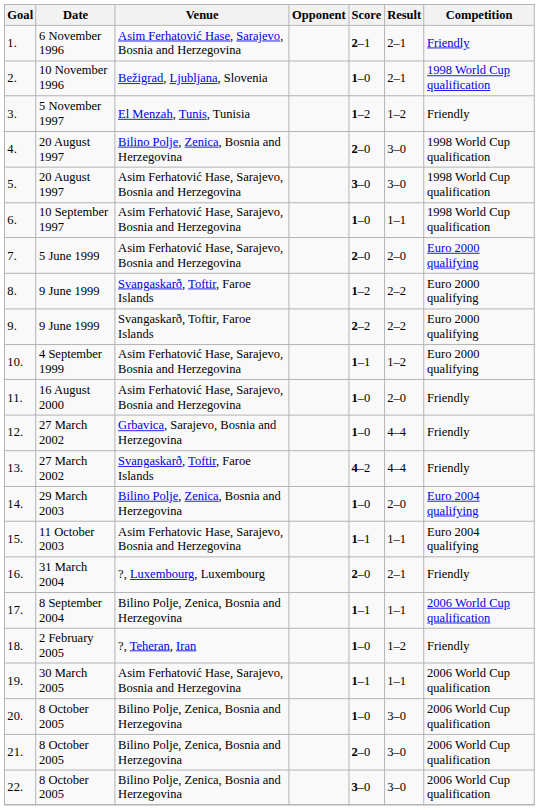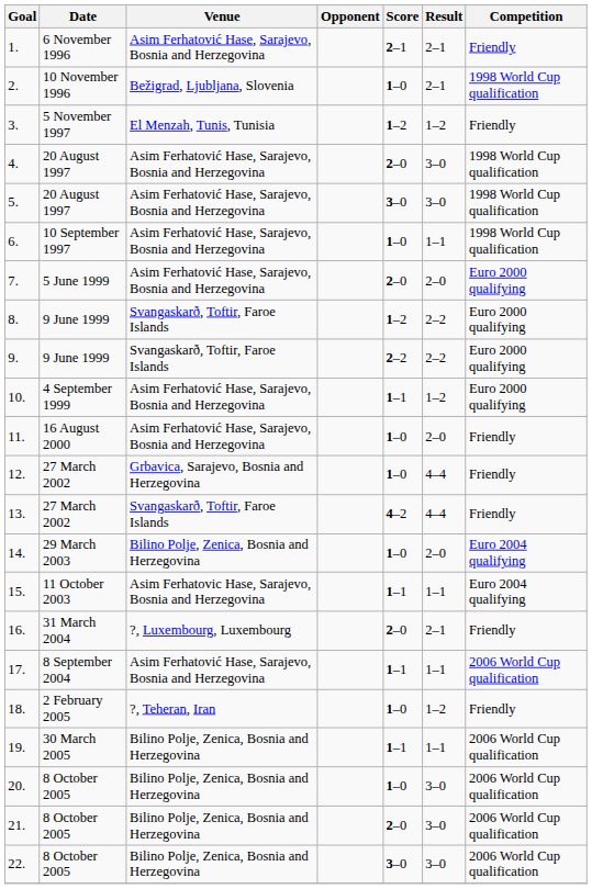 <table class="wikitable" style="font-size:90%">
 <tr>
 <th>Goal</th>
 <th>Date</th>
 <th>Venue</th>
 <th>Opponent</th>
 <th>Score</th>
 <th>Result</th>
 <th>Competition</th>
 </tr>
 <tr>
 <td>1.</td>
 <td>6 November 1996</td>
 <td><a href='#'>Asim Ferhatović Hase</a>, <a href='#'>Sarajevo</a>, Bosnia and Herzegovina</td>
 <td></td>
 <td><strong>2</strong>–1</td>
 <td>2–1</td>
 <td><a href='#'>Friendly</a></td>
 </tr>
 <tr>
 <td>2.</td>
 <td>10 November 1996</td>
 <td><a href='#'>Bežigrad</a>, <a href='#'>Ljubljana</a>, Slovenia</td>
 <td></td>
 <td><strong>1</strong>–0</td>
 <td>2–1</td>
 <td><a href='#'>1998 World Cup qualification</a></td>
 </tr>
 <tr>
 <td>3.</td>
 <td>5 November 1997</td>
 <td><a href='#'>El Menzah</a>, <a href='#'>Tunis</a>, Tunisia</td>
 <td></td>
 <td><strong>1</strong>–2</td>
 <td>1–2</td>
 <td>Friendly</td>
 </tr>
 <tr>
 <td>4.</td>
 <td>20 August 1997</td>
-<td><a href='#'>Bilino Polje</a>, <a href='#'>Zenica</a>, Bosnia and Herzegovina</td>
+<td>Asim Ferhatović Hase, Sarajevo, Bosnia and Herzegovina</td>
 <td></td>
 <td><strong>2</strong>–0</td>
 <td>3–0</td>
 <td>1998 World Cup qualification</td>
 </tr>
 <tr>
 <td>5.</td>
 <td>20 August 1997</td>
 <td>Asim Ferhatović Hase, Sarajevo, Bosnia and Herzegovina</td>
 <td></td>
 <td><strong>3</strong>–0</td>
 <td>3–0</td>
 <td>1998 World Cup qualification</td>
 </tr>
 <tr>
 <td>6.</td>
 <td>10 September 1997</td>
 <td>Asim Ferhatović Hase, Sarajevo, Bosnia and Herzegovina</td>
 <td></td>
 <td><strong>1</strong>–0</td>
 <td>1–1</td>
 <td>1998 World Cup qualification</td>
 </tr>
 <tr>
 <td>7.</td>
 <td>5 June 1999</td>
 <td>Asim Ferhatović Hase, Sarajevo, Bosnia and Herzegovina</td>
 <td></td>
 <td><strong>2</strong>–0</td>
 <td>2–0</td>
 <td><a href='#'>Euro 2000 qualifying</a></td>
 </tr>
 <tr>
 <td>8.</td>
 <td>9 June 1999</td>
 <td><a href='#'>Svangaskarð</a>, <a href='#'>Toftir</a>, Faroe Islands</td>
 <td></td>
 <td><strong>1</strong>–2</td>
 <td>2–2</td>
 <td>Euro 2000 qualifying</td>
 </tr>
 <tr>
 <td>9.</td>
 <td>9 June 1999</td>
 <td>Svangaskarð, Toftir, Faroe Islands</td>
 <td></td>
 <td><strong>2</strong>–2</td>
 <td>2–2</td>
 <td>Euro 2000 qualifying</td>
 </tr>
 <tr>
 <td>10.</td>
 <td>4 September 1999</td>
 <td>Asim Ferhatović Hase, Sarajevo, Bosnia and Herzegovina</td>
 <td></td>
 <td><strong>1</strong>–1</td>
 <td>1–2</td>
 <td>Euro 2000 qualifying</td>
 </tr>
 <tr>
 <td>11.</td>
 <td>16 August 2000</td>
 <td>Asim Ferhatović Hase, Sarajevo, Bosnia and Herzegovina</td>
 <td></td>
 <td><strong>1</strong>–0</td>
 <td>2–0</td>
 <td>Friendly</td>
 </tr>
 <tr>
 <td>12.</td>
 <td>27 March 2002</td>
 <td><a href='#'>Grbavica</a>, Sarajevo, Bosnia and Herzegovina</td>
 <td></td>
 <td><strong>1</strong>–0</td>
 <td>4–4</td>
 <td>Friendly</td>
 </tr>
 <tr>
 <td>13.</td>
 <td>27 March 2002</td>
 <td><a href='#'>Svangaskarð</a>, <a href='#'>Toftir</a>, Faroe Islands</td>
 <td></td>
 <td><strong>4</strong>–2</td>
 <td>4–4</td>
 <td>Friendly</td>
 </tr>
 <tr>
 <td>14.</td>
 <td>29 March 2003</td>
 <td><a href='#'>Bilino Polje</a>, <a href='#'>Zenica</a>, Bosnia and Herzegovina</td>
 <td></td>
 <td><strong>1</strong>–0</td>
 <td>2–0</td>
 <td><a href='#'>Euro 2004 qualifying</a></td>
 </tr>
 <tr>
 <td>15.</td>
 <td>11 October 2003</td>
 <td>Asim Ferhatovic Hase, Sarajevo, Bosnia and Herzegovina</td>
 <td></td>
 <td><strong>1</strong>–1</td>
 <td>1–1</td>
 <td>Euro 2004 qualifying</td>
 </tr>
 <tr>
 <td>16.</td>
 <td>31 March 2004</td>
 <td>?, <a href='#'>Luxembourg</a>, Luxembourg</td>
 <td></td>
 <td><strong>2</strong>–0</td>
 <td>2–1</td>
 <td>Friendly</td>
 </tr>
 <tr>
 <td>17.</td>
 <td>8 September 2004</td>
-<td>Bilino Polje, Zenica, Bosnia and Herzegovina</td>
+<td>Asim Ferhatović Hase, Sarajevo, Bosnia and Herzegovina</td>
 <td></td>
 <td><strong>1</strong>–1</td>
 <td>1–1</td>
 <td><a href='#'>2006 World Cup qualification</a></td>
 </tr>
 <tr>
 <td>18.</td>
 <td>2 February 2005</td>
 <td>?, <a href='#'>Teheran</a>, <a href='#'>Iran</a></td>
 <td></td>
 <td><strong>1</strong>–0</td>
 <td>1–2</td>
 <td>Friendly</td>
 </tr>
 <tr>
 <td>19.</td>
 <td>30 March 2005</td>
-<td>Asim Ferhatović Hase, Sarajevo, Bosnia and Herzegovina</td>
+<td>Bilino Polje, Zenica, Bosnia and Herzegovina</td>
 <td></td>
 <td><strong>1</strong>–1</td>
 <td>1–1</td>
 <td>2006 World Cup qualification</td>
 </tr>
 <tr>
 <td>20.</td>
 <td>8 October 2005</td>
 <td>Bilino Polje, Zenica, Bosnia and Herzegovina</td>
 <td></td>
 <td><strong>1</strong>–0</td>
 <td>3–0</td>
 <td>2006 World Cup qualification</td>
 </tr>
 <tr>
 <td>21.</td>
 <td>8 October 2005</td>
 <td>Bilino Polje, Zenica, Bosnia and Herzegovina</td>
 <td></td>
 <td><strong>2</strong>–0</td>
 <td>3–0</td>
 <td>2006 World Cup qualification</td>
 </tr>
 <tr>
 <td>22.</td>
 <td>8 October 2005</td>
 <td>Bilino Polje, Zenica, Bosnia and Herzegovina</td>
 <td></td>
 <td><strong>3</strong>–0</td>
 <td>3–0</td>
 <td>2006 World Cup qualification</td>
 </tr>
 <tr>
 </tr>
 </table>
